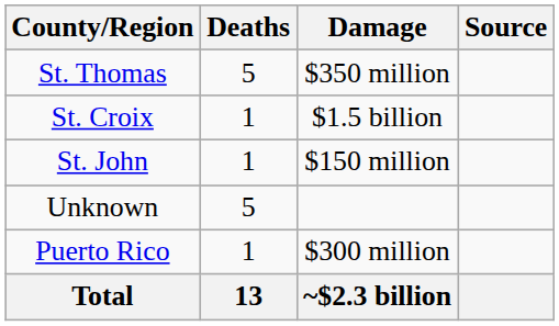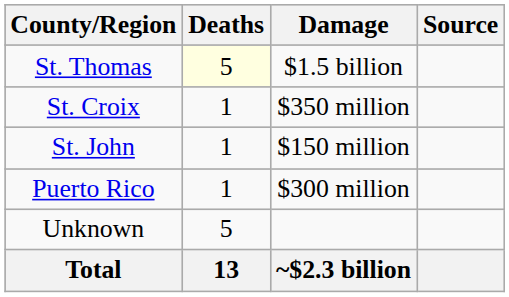 <table class="wikitable" style="float:right; margin:0 0 0.5em 1em; float:right;">
 <tr style="text-align:center;">
 <th>County/Region</th>
 <th>Deaths</th>
 <th>Damage</th>
 <th>Source</th>
 </tr>
 <tr style="text-align:center;">
 <td><a href='#'>St. Thomas</a></td>
-<td>5</td>
-<td>$350 million</td>
+<td style="background: lightyellow;">5</td>
+<td>$1.5 billion</td>
 <td></td>
 </tr>
 <tr style="text-align:center;">
 <td><a href='#'>St. Croix</a></td>
 <td>1</td>
-<td>$1.5 billion</td>
+<td>$350 million</td>
 <td></td>
 </tr>
 <tr style="text-align:center;">
 <td><a href='#'>St. John</a></td>
 <td>1</td>
 <td>$150 million</td>
 <td></td>
 </tr>
 <tr style="text-align:center;">
+<td><a href='#'>Puerto Rico</a></td>
+<td>1</td>
+<td>$300 million</td>
+<td></td>
+</tr>
+<tr style="text-align:center;">
 <td>Unknown</td>
 <td>5</td>
 <td></td>
-<td></td>
-</tr>
-<tr style="text-align:center;">
-<td><a href='#'>Puerto Rico</a></td>
-<td>1</td>
-<td>$300 million</td>
 <td></td>
 </tr>
 <tr style="text-align:center;">
 <th>Total</th>
 <th>13</th>
 <th>~$2.3 billion</th>
 <th></th>
 </tr>
 </table>
